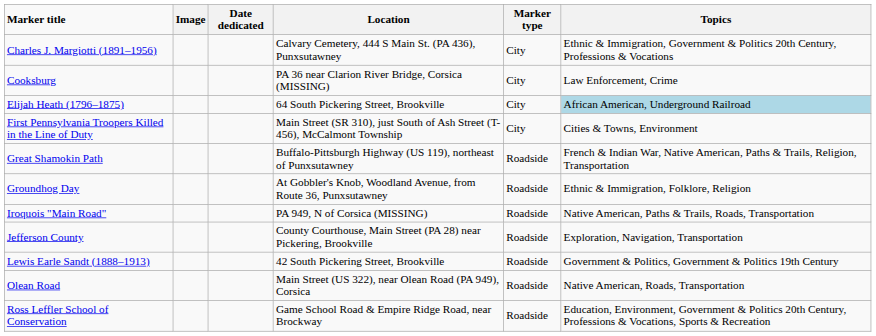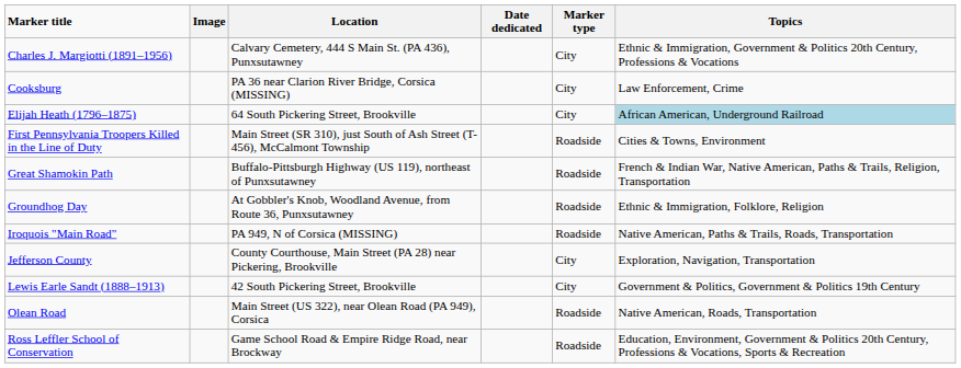 <table class="wikitable sortable" style="width:98%">
 <tr>
 <td><strong>Marker title</strong></td>
 <th class="unsortable"><strong>Image</strong></th>
+<th><strong>Location</strong></th>
 <th><strong>Date dedicated</strong></th>
-<th><strong>Location</strong></th>
 <th><strong>Marker type</strong></th>
 <th><strong>Topics</strong></th>
 </tr>
 <tr ->
 <td><a href='#'>Charles J. Margiotti (1891–1956)</a></td>
 <td></td>
+<td>Calvary Cemetery, 444 S Main St. (PA 436), Punxsutawney<br><small></small></td>
 <td></td>
-<td>Calvary Cemetery, 444 S Main St. (PA 436), Punxsutawney<br><small></small></td>
 <td>City</td>
 <td>Ethnic & Immigration, Government & Politics 20th Century, Professions & Vocations</td>
 </tr>
 <tr ->
 <td><a href='#'>Cooksburg</a></td>
 <td></td>
+<td>PA 36 near Clarion River Bridge, Corsica (MISSING)</td>
 <td></td>
-<td>PA 36 near Clarion River Bridge, Corsica (MISSING)</td>
 <td>City</td>
 <td>Law Enforcement, Crime</td>
 </tr>
 <tr ->
 <td><a href='#'>Elijah Heath (1796–1875)</a></td>
 <td></td>
+<td>64 South Pickering Street, Brookville<br><small></small></td>
 <td></td>
-<td>64 South Pickering Street, Brookville<br><small></small></td>
 <td>City</td>
 <td style="background: lightblue;">African American, Underground Railroad</td>
 </tr>
 <tr ->
 <td><a href='#'>First Pennsylvania Troopers Killed in the Line of Duty</a></td>
 <td></td>
+<td>Main Street (SR 310), just South of Ash Street (T-456), McCalmont Township<br><small></small></td>
 <td></td>
-<td>Main Street (SR 310), just South of Ash Street (T-456), McCalmont Township<br><small></small></td>
-<td>City</td>
+<td>Roadside</td>
 <td>Cities & Towns, Environment</td>
 </tr>
 <tr ->
 <td><a href='#'>Great Shamokin Path</a></td>
 <td></td>
+<td>Buffalo-Pittsburgh Highway (US 119),  northeast of Punxsutawney<br><small></small></td>
 <td></td>
-<td>Buffalo-Pittsburgh Highway (US 119),  northeast of Punxsutawney<br><small></small></td>
 <td>Roadside</td>
 <td>French & Indian War, Native American, Paths & Trails, Religion, Transportation</td>
 </tr>
 <tr ->
 <td><a href='#'>Groundhog Day</a></td>
 <td></td>
+<td>At Gobbler's Knob, Woodland Avenue,  from Route 36, Punxsutawney<br><small></small></td>
 <td></td>
-<td>At Gobbler's Knob, Woodland Avenue,  from Route 36, Punxsutawney<br><small></small></td>
 <td>Roadside</td>
 <td>Ethnic & Immigration, Folklore, Religion</td>
 </tr>
 <tr ->
 <td><a href='#'>Iroquois "Main Road"</a></td>
 <td></td>
+<td>PA 949,  N of Corsica (MISSING)</td>
 <td></td>
-<td>PA 949,  N of Corsica (MISSING)</td>
 <td>Roadside</td>
 <td>Native American, Paths & Trails, Roads, Transportation</td>
 </tr>
 <tr ->
 <td><a href='#'>Jefferson County</a></td>
 <td></td>
+<td>County Courthouse, Main Street (PA 28) near Pickering, Brookville<br><small></small></td>
 <td></td>
-<td>County Courthouse, Main Street (PA 28) near Pickering, Brookville<br><small></small></td>
-<td>Roadside</td>
+<td>City</td>
 <td>Exploration, Navigation, Transportation</td>
 </tr>
 <tr ->
 <td><a href='#'>Lewis Earle Sandt (1888–1913)</a></td>
 <td></td>
+<td>42 South Pickering Street, Brookville</td>
 <td></td>
-<td>42 South Pickering Street, Brookville</td>
-<td>Roadside</td>
+<td>City</td>
 <td>Government & Politics, Government & Politics 19th Century</td>
 </tr>
 <tr ->
 <td><a href='#'>Olean Road</a></td>
 <td></td>
+<td>Main Street (US 322), near Olean Road (PA 949), Corsica<br><small></small></td>
 <td></td>
-<td>Main Street (US 322), near Olean Road (PA 949), Corsica<br><small></small></td>
 <td>Roadside</td>
 <td>Native American, Roads, Transportation</td>
 </tr>
 <tr ->
 <td><a href='#'>Ross Leffler School of Conservation</a></td>
 <td></td>
+<td>Game School Road & Empire Ridge Road, near Brockway<br><small></small></td>
 <td></td>
-<td>Game School Road & Empire Ridge Road, near Brockway<br><small></small></td>
 <td>Roadside</td>
 <td>Education, Environment, Government & Politics 20th Century, Professions & Vocations, Sports & Recreation</td>
 </tr>
 </table>
